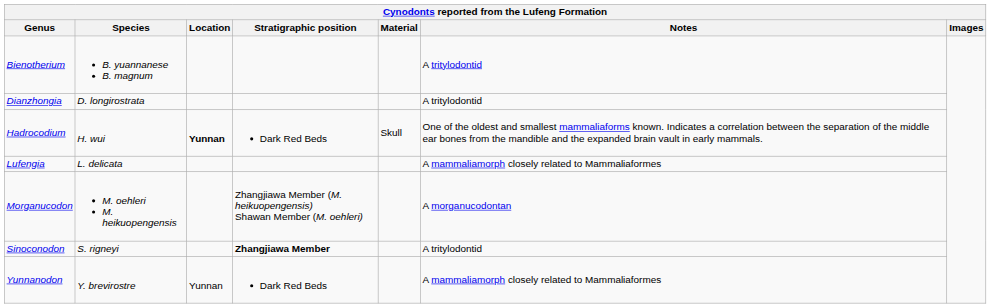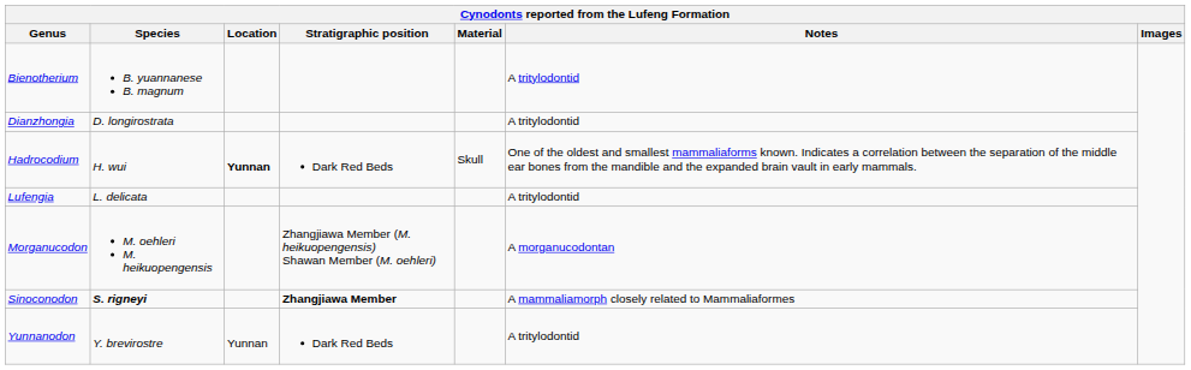 <table class="wikitable"  style="margin:auto; width:100%;">
 <tr>
 <th colspan="7" style="text-align:center;"><a href='#'>Cynodonts</a> reported from the Lufeng Formation</th>
 </tr>
 <tr>
 <th>Genus</th>
 <th>Species</th>
 <th>Location</th>
 <th>Stratigraphic position</th>
 <th>Material</th>
 <th>Notes</th>
 <th>Images</th>
 </tr>
 <tr>
 <td><em><a href='#'>Bienotherium</a></em></td>
 <td><br><ul><li><em>B. yuannanese</em></li><li><em>B. magnum</em></li></ul></td>
 <td></td>
 <td></td>
 <td></td>
 <td>A <a href='#'>tritylodontid</a></td>
 <td rowspan="100"></td>
 </tr>
 <tr>
 <td><em><a href='#'>Dianzhongia</a></em></td>
 <td><em>D. longirostrata</em></td>
 <td></td>
 <td></td>
 <td></td>
 <td>A tritylodontid</td>
 </tr>
 <tr>
 <td><em><a href='#'>Hadrocodium</a></em></td>
 <td><br><em>H. wui</em></td>
 <td><strong><br>Yunnan</strong></td>
 <td><br><ul><li>Dark Red Beds</li></ul></td>
 <td>Skull</td>
 <td>One of the oldest and smallest <a href='#'>mammaliaforms</a> known. Indicates a correlation between the separation of the middle ear bones from the mandible and the expanded brain vault in early mammals.</td>
 </tr>
 <tr>
 <td><em><a href='#'>Lufengia</a></em></td>
 <td><em>L. delicata</em></td>
 <td></td>
 <td></td>
 <td></td>
-<td>A <a href='#'>mammaliamorph</a> closely related to Mammaliaformes</td>
+<td>A tritylodontid</td>
 </tr>
 <tr>
 <td><em><a href='#'>Morganucodon</a></em></td>
 <td><br><ul><li><em>M. oehleri</em></li><li><em>M. heikuopengensis</em></li></ul></td>
 <td></td>
 <td>Zhangjiawa Member (<em>M. heikuopengensis)</em><br>Shawan Member (<em>M. oehleri)</em></td>
 <td></td>
 <td>A <a href='#'>morganucodontan</a></td>
 </tr>
 <tr>
 <td><em><a href='#'>Sinoconodon</a></em></td>
-<td><em>S. rigneyi</em></td>
+<td><strong><em>S. rigneyi</em></strong></td>
 <td></td>
 <td><strong>Zhangjiawa Member</strong></td>
 <td></td>
-<td>A tritylodontid</td>
+<td>A <a href='#'>mammaliamorph</a> closely related to Mammaliaformes</td>
 </tr>
 <tr>
 <td><em><a href='#'>Yunnanodon</a></em></td>
 <td><br><em>Y. brevirostre</em></td>
 <td><br>Yunnan</td>
 <td><br><ul><li>Dark Red Beds</li></ul></td>
 <td></td>
-<td>A <a href='#'>mammaliamorph</a> closely related to Mammaliaformes</td>
+<td>A tritylodontid</td>
 </tr>
 </table>
